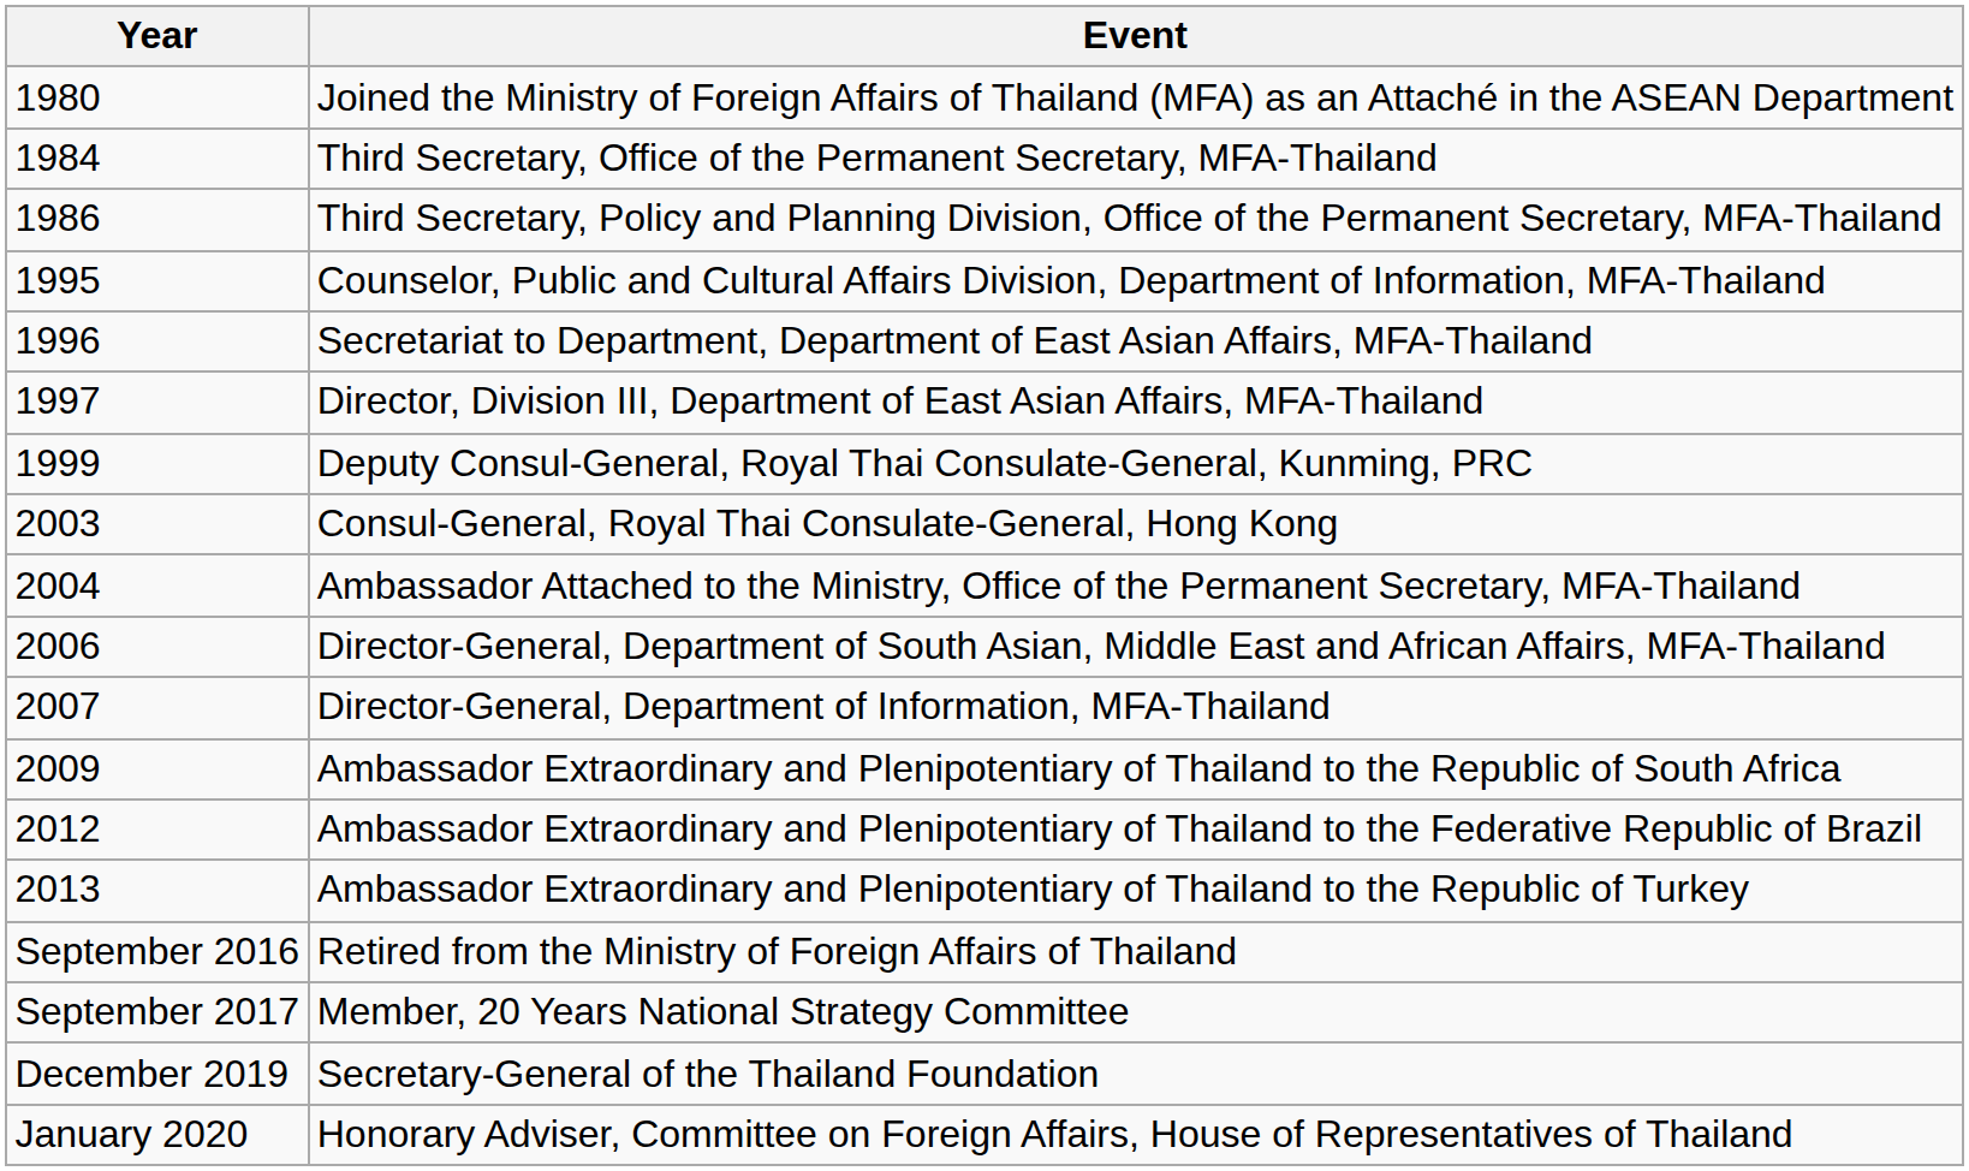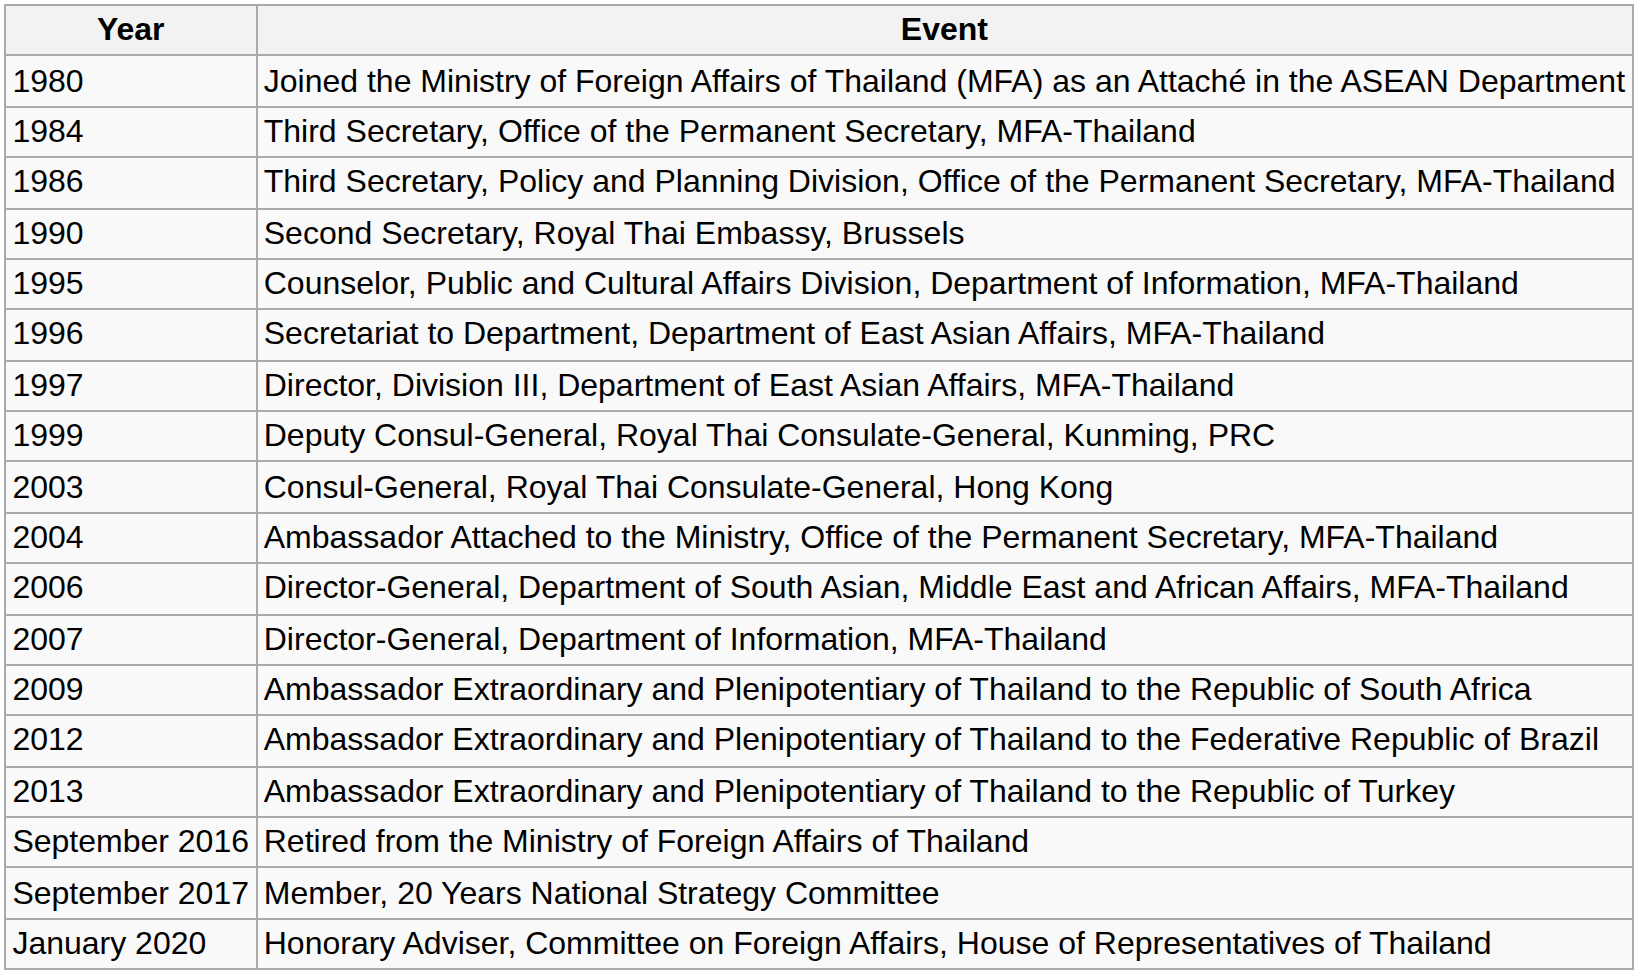 <table class="wikitable">
 <tr>
 <th>Year</th>
 <th>Event</th>
 </tr>
 <tr>
 <td>1980</td>
 <td>Joined the Ministry of Foreign Affairs of Thailand (MFA) as an Attaché in the ASEAN Department</td>
 </tr>
 <tr>
 <td>1984</td>
 <td>Third Secretary, Office of the Permanent Secretary, MFA-Thailand</td>
 </tr>
 <tr>
 <td>1986</td>
 <td>Third Secretary, Policy and Planning Division, Office of the Permanent Secretary, MFA-Thailand</td>
+</tr>
+<tr>
+<td>1990</td>
+<td>Second Secretary, Royal Thai Embassy, Brussels</td>
 </tr>
 <tr>
 <td>1995</td>
 <td>Counselor, Public and Cultural Affairs Division, Department of Information, MFA-Thailand</td>
 </tr>
 <tr>
 <td>1996</td>
 <td>Secretariat to Department, Department of East Asian Affairs, MFA-Thailand</td>
 </tr>
 <tr>
 <td>1997</td>
 <td>Director, Division III, Department of East Asian Affairs, MFA-Thailand</td>
 </tr>
 <tr>
 <td>1999</td>
 <td>Deputy Consul-General, Royal Thai Consulate-General, Kunming, PRC</td>
 </tr>
 <tr>
 <td>2003</td>
 <td>Consul-General, Royal Thai Consulate-General, Hong Kong</td>
 </tr>
 <tr>
 <td>2004</td>
 <td>Ambassador Attached to the Ministry, Office of the Permanent Secretary, MFA-Thailand</td>
 </tr>
 <tr>
 <td>2006</td>
 <td>Director-General, Department of South Asian, Middle East and African Affairs, MFA-Thailand</td>
 </tr>
 <tr>
 <td>2007</td>
 <td>Director-General, Department of Information, MFA-Thailand</td>
 </tr>
 <tr>
 <td>2009</td>
 <td>Ambassador Extraordinary and Plenipotentiary of Thailand to the Republic of South Africa</td>
 </tr>
 <tr>
 <td>2012</td>
 <td>Ambassador Extraordinary and Plenipotentiary of Thailand to the Federative Republic of Brazil</td>
 </tr>
 <tr>
 <td>2013</td>
 <td>Ambassador Extraordinary and Plenipotentiary of Thailand to the Republic of Turkey</td>
 </tr>
 <tr>
 <td>September 2016</td>
 <td>Retired from the Ministry of Foreign Affairs of Thailand</td>
 </tr>
 <tr>
 <td>September 2017</td>
 <td>Member, 20 Years National Strategy Committee</td>
 </tr>
 <tr>
-<td>December 2019</td>
-<td>Secretary-General of the Thailand Foundation</td>
-</tr>
-<tr>
 <td>January 2020</td>
 <td>Honorary Adviser, Committee on Foreign Affairs, House of Representatives of Thailand</td>
 </tr>
 </table>
